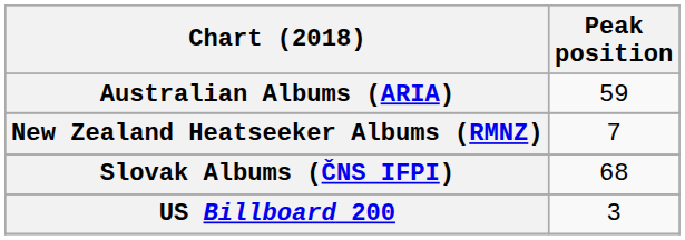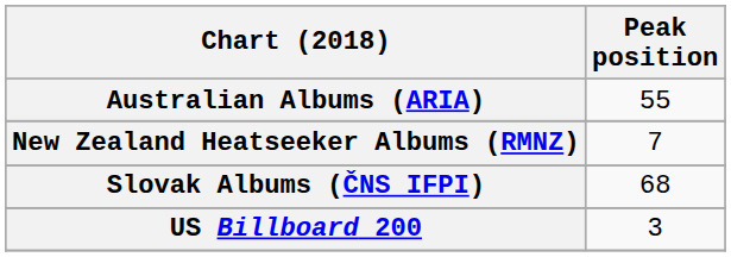 <table class="wikitable sortable plainrowheaders" style="text-align:center">
 <tr>
 <th scope="col">Chart (2018)</th>
 <th scope="col">Peak<br> position</th>
 </tr>
 <tr>
 <th scope="row">Australian Albums (<a href='#'>ARIA</a>)</th>
-<td>59</td>
+<td>55</td>
 </tr>
 <tr>
 </tr>
 <tr>
 </tr>
 <tr>
 </tr>
 <tr>
 </tr>
 <tr>
 <th scope="row">New Zealand Heatseeker Albums (<a href='#'>RMNZ</a>)</th>
 <td>7</td>
 </tr>
 <tr>
 </tr>
 <tr>
 <th scope="row">Slovak Albums (<a href='#'>ČNS IFPI</a>)</th>
 <td>68</td>
 </tr>
 <tr>
 </tr>
 <tr>
 </tr>
 <tr>
 <th scope="row">US <a href='#'><em>Billboard</em> 200</a></th>
 <td>3</td>
 </tr>
 <tr>
 </tr>
 <tr>
 </tr>
 <tr>
 </tr>
 </table>
